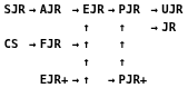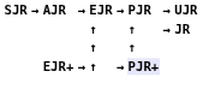 <table>
 <tr>
 <td><strong>SJR</strong></td>
 <th><strong>→</strong></th>
 <td><strong>AJR</strong></td>
 <th><strong>→</strong></th>
 <td><strong>EJR</strong></td>
 <th><strong>→</strong></th>
 <td><strong>PJR</strong></td>
 <th><strong>→</strong></th>
 <td><strong>UJR</strong></td>
 </tr>
 <tr>
 <td></td>
 <td></td>
 <td></td>
 <th></th>
 <td><strong>↑</strong></td>
 <th></th>
 <td><strong>↑</strong></td>
 <th><strong>→</strong></th>
 <td><strong>JR</strong></td>
 </tr>
 <tr>
-<td><strong>CS</strong></td>
-<th><strong>→</strong></th>
-<td><strong>FJR</strong></td>
-<th><strong>→</strong></th>
-<td><strong>↑</strong></td>
-<th></th>
-<td><strong>↑</strong></td>
-<td></td>
-<td></td>
-</tr>
-<tr>
 <td></td>
 <td></td>
 <td></td>
 <td></td>
 <td><strong>↑</strong></td>
 <td></td>
 <td><strong>↑</strong></td>
 <td></td>
 <td></td>
 </tr>
 <tr>
 <td></td>
 <td></td>
 <td><strong>EJR+</strong></td>
 <th><strong>→</strong></th>
 <td><strong>↑</strong></td>
 <th><strong>→</strong></th>
-<td><strong>PJR+</strong></td>
+<td style="background: lavender;"><strong>PJR+</strong></td>
 <td></td>
 <td></td>
 </tr>
 </table>
